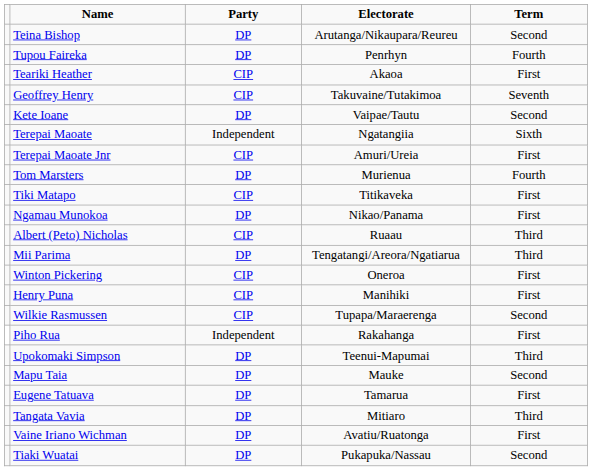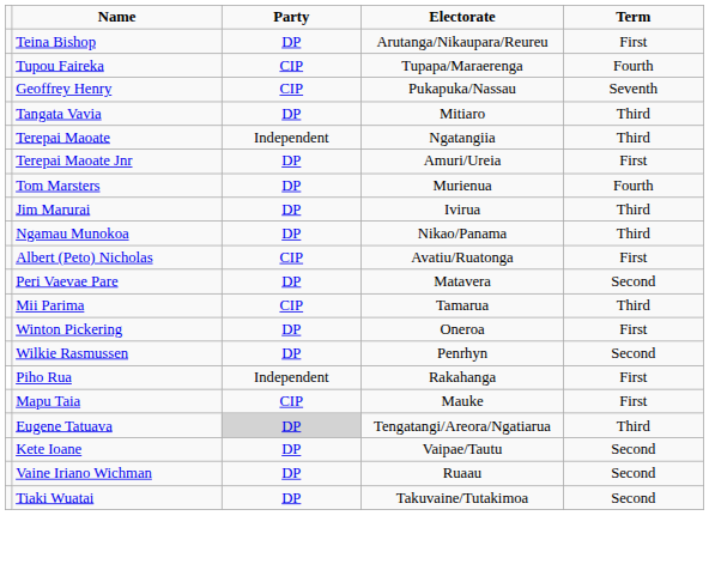 <table class="sortable wikitable">
 <tr ------------------>
 <td width=1%></td>
 <td width=30% align=center><strong>Name</strong></td>
 <td width=20% align=center><strong>Party</strong></td>
 <td width=29% align=center><strong>Electorate</strong></td>
 <td width=20% align=center><strong>Term</strong></td>
 </tr>
 <tr ------------------>
 <td bgcolor=></td>
 <td><a href='#'>Teina Bishop</a></td>
 <td align=center><a href='#'>DP</a></td>
 <td align=center>Arutanga/Nikaupara/Reureu</td>
-<td align=center>Second</td>
+<td align=center>First</td>
 </tr>
 <tr ------------------>
 <td bgcolor=></td>
 <td><a href='#'>Tupou Faireka</a></td>
-<td align=center><a href='#'>DP</a></td>
-<td align=center>Penrhyn</td>
+<td align=center><a href='#'>CIP</a></td>
+<td align=center>Tupapa/Maraerenga</td>
 <td align=center>Fourth</td>
-</tr>
-<tr ------------------>
-<td bgcolor=></td>
-<td><a href='#'>Teariki Heather</a></td>
-<td align=center><a href='#'>CIP</a></td>
-<td align=center>Akaoa</td>
-<td align=center>First</td>
 </tr>
 <tr ------------------>
 <td bgcolor=></td>
 <td><a href='#'>Geoffrey Henry</a></td>
 <td align=center><a href='#'>CIP</a></td>
-<td align=center>Takuvaine/Tutakimoa</td>
+<td align=center>Pukapuka/Nassau</td>
 <td align=center>Seventh</td>
 </tr>
 <tr ------------------>
 <td bgcolor=></td>
-<td><a href='#'>Kete Ioane</a></td>
+<td><a href='#'>Tangata Vavia</a></td>
 <td align=center><a href='#'>DP</a></td>
-<td align=center>Vaipae/Tautu</td>
-<td align=center>Second</td>
+<td align=center>Mitiaro</td>
+<td align=center>Third</td>
 </tr>
 <tr ------------------>
 <td bgcolor=></td>
 <td><a href='#'>Terepai Maoate</a></td>
 <td align=center>Independent</td>
 <td align=center>Ngatangiia</td>
-<td align=center>Sixth</td>
+<td align=center>Third</td>
 </tr>
 <tr ------------------>
 <td bgcolor=></td>
 <td><a href='#'>Terepai Maoate Jnr</a></td>
-<td align=center><a href='#'>CIP</a></td>
+<td align=center><a href='#'>DP</a></td>
 <td align=center>Amuri/Ureia</td>
 <td align=center>First</td>
 </tr>
 <tr ------------------>
 <td bgcolor=></td>
 <td><a href='#'>Tom Marsters</a></td>
 <td align=center><a href='#'>DP</a></td>
 <td align=center>Murienua</td>
 <td align=center>Fourth</td>
 </tr>
 <tr ------------------>
 <td bgcolor=></td>
-<td><a href='#'>Tiki Matapo</a></td>
-<td align=center><a href='#'>CIP</a></td>
-<td align=center>Titikaveka</td>
-<td align=center>First</td>
+<td><a href='#'>Jim Marurai</a></td>
+<td align=center><a href='#'>DP</a></td>
+<td align=center>Ivirua</td>
+<td align=center>Third</td>
 </tr>
 <tr ------------------>
 <td bgcolor=></td>
 <td><a href='#'>Ngamau Munokoa</a></td>
 <td align=center><a href='#'>DP</a></td>
 <td align=center>Nikao/Panama</td>
-<td align=center>First</td>
+<td align=center>Third</td>
 </tr>
 <tr ------------------>
 <td bgcolor=></td>
 <td><a href='#'>Albert (Peto) Nicholas</a></td>
 <td align=center><a href='#'>CIP</a></td>
-<td align=center>Ruaau</td>
-<td align=center>Third</td>
+<td align=center>Avatiu/Ruatonga</td>
+<td align=center>First</td>
+</tr>
+<tr ------------------>
+<td bgcolor=></td>
+<td><a href='#'>Peri Vaevae Pare</a></td>
+<td align=center><a href='#'>DP</a></td>
+<td align=center>Matavera</td>
+<td align=center>Second</td>
 </tr>
 <tr ------------------>
 <td bgcolor=></td>
 <td><a href='#'>Mii Parima</a></td>
-<td align=center><a href='#'>DP</a></td>
-<td align=center>Tengatangi/Areora/Ngatiarua</td>
+<td align=center><a href='#'>CIP</a></td>
+<td align=center>Tamarua</td>
 <td align=center>Third</td>
 </tr>
 <tr ------------------>
 <td bgcolor=></td>
 <td><a href='#'>Winton Pickering</a></td>
-<td align=center><a href='#'>CIP</a></td>
+<td align=center><a href='#'>DP</a></td>
 <td align=center>Oneroa</td>
 <td align=center>First</td>
 </tr>
 <tr ------------------>
 <td bgcolor=></td>
-<td><a href='#'>Henry Puna</a></td>
-<td align=center><a href='#'>CIP</a></td>
-<td align=center>Manihiki</td>
-<td align=center>First</td>
-</tr>
-<tr ------------------>
-<td bgcolor=></td>
 <td><a href='#'>Wilkie Rasmussen</a></td>
-<td align=center><a href='#'>CIP</a></td>
-<td align=center>Tupapa/Maraerenga</td>
+<td align=center><a href='#'>DP</a></td>
+<td align=center>Penrhyn</td>
 <td align=center>Second</td>
 </tr>
 <tr ------------------>
 <td bgcolor=#ffffff></td>
 <td><a href='#'>Piho Rua</a></td>
 <td align=center>Independent</td>
 <td align=center>Rakahanga</td>
 <td align=center>First</td>
 </tr>
 <tr ------------------>
 <td bgcolor=></td>
-<td><a href='#'>Upokomaki Simpson</a></td>
-<td align=center><a href='#'>DP</a></td>
-<td align=center>Teenui-Mapumai</td>
+<td><a href='#'>Mapu Taia</a></td>
+<td align=center><a href='#'>CIP</a></td>
+<td align=center>Mauke</td>
+<td align=center>First</td>
+</tr>
+<tr ------------------>
+<td bgcolor=></td>
+<td><a href='#'>Eugene Tatuava</a></td>
+<td align=center style="background: lightgrey;"><a href='#'>DP</a></td>
+<td align=center>Tengatangi/Areora/Ngatiarua</td>
 <td align=center>Third</td>
 </tr>
 <tr ------------------>
 <td bgcolor=></td>
-<td><a href='#'>Mapu Taia</a></td>
+<td><a href='#'>Kete Ioane</a></td>
 <td align=center><a href='#'>DP</a></td>
-<td align=center>Mauke</td>
+<td align=center>Vaipae/Tautu</td>
 <td align=center>Second</td>
-</tr>
-<tr ------------------>
-<td bgcolor=></td>
-<td><a href='#'>Eugene Tatuava</a></td>
-<td align=center><a href='#'>DP</a></td>
-<td align=center>Tamarua</td>
-<td align=center>First</td>
-</tr>
-<tr ------------------>
-<td bgcolor=></td>
-<td><a href='#'>Tangata Vavia</a></td>
-<td align=center><a href='#'>DP</a></td>
-<td align=center>Mitiaro</td>
-<td align=center>Third</td>
 </tr>
 <tr ------------------>
 <td bgcolor=></td>
 <td><a href='#'>Vaine Iriano Wichman</a></td>
 <td align=center><a href='#'>DP</a></td>
-<td align=center>Avatiu/Ruatonga</td>
-<td align=center>First</td>
+<td align=center>Ruaau</td>
+<td align=center>Second</td>
 </tr>
 <tr ------------------>
 <td bgcolor=></td>
 <td><a href='#'>Tiaki Wuatai</a></td>
 <td align=center><a href='#'>DP</a></td>
-<td align=center>Pukapuka/Nassau</td>
+<td align=center>Takuvaine/Tutakimoa</td>
 <td align=center>Second</td>
 </tr>
 </table>
